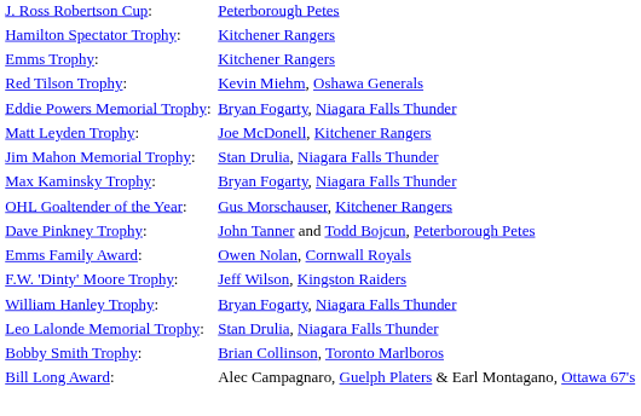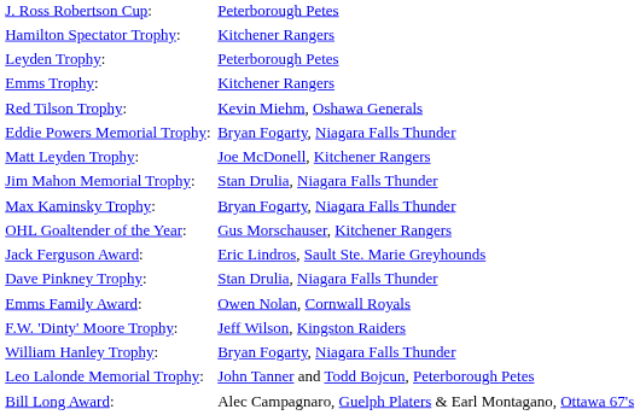 <table cellpadding="3" cellspacing="1">
 <tr>
 <td><a href='#'>J. Ross Robertson Cup</a>:</td>
 <td><a href='#'>Peterborough Petes</a></td>
 </tr>
 <tr>
 <td><a href='#'>Hamilton Spectator Trophy</a>:</td>
 <td><a href='#'>Kitchener Rangers</a></td>
+</tr>
+<tr>
+<td><a href='#'>Leyden Trophy</a>:</td>
+<td><a href='#'>Peterborough Petes</a></td>
 </tr>
 <tr>
 <td><a href='#'>Emms Trophy</a>:</td>
 <td><a href='#'>Kitchener Rangers</a></td>
 </tr>
 <tr>
 <td><a href='#'>Red Tilson Trophy</a>:</td>
 <td><a href='#'>Kevin Miehm</a>, <a href='#'>Oshawa Generals</a></td>
 </tr>
 <tr>
 <td><a href='#'>Eddie Powers Memorial Trophy</a>:</td>
 <td><a href='#'>Bryan Fogarty</a>, <a href='#'>Niagara Falls Thunder</a></td>
 </tr>
 <tr>
 <td><a href='#'>Matt Leyden Trophy</a>:</td>
 <td><a href='#'>Joe McDonell</a>, <a href='#'>Kitchener Rangers</a></td>
 </tr>
 <tr>
 <td><a href='#'>Jim Mahon Memorial Trophy</a>:</td>
 <td><a href='#'>Stan Drulia</a>, <a href='#'>Niagara Falls Thunder</a></td>
 </tr>
 <tr>
 <td><a href='#'>Max Kaminsky Trophy</a>:</td>
 <td><a href='#'>Bryan Fogarty</a>, <a href='#'>Niagara Falls Thunder</a></td>
 </tr>
 <tr>
 <td><a href='#'>OHL Goaltender of the Year</a>:</td>
 <td><a href='#'>Gus Morschauser</a>, <a href='#'>Kitchener Rangers</a></td>
 </tr>
 <tr>
+<td><a href='#'>Jack Ferguson Award</a>:</td>
+<td><a href='#'>Eric Lindros</a>, <a href='#'>Sault Ste. Marie Greyhounds</a></td>
+</tr>
+<tr>
 <td><a href='#'>Dave Pinkney Trophy</a>:</td>
-<td><a href='#'>John Tanner</a> and <a href='#'>Todd Bojcun</a>, <a href='#'>Peterborough Petes</a></td>
+<td><a href='#'>Stan Drulia</a>, <a href='#'>Niagara Falls Thunder</a></td>
 </tr>
 <tr>
 <td><a href='#'>Emms Family Award</a>:</td>
 <td><a href='#'>Owen Nolan</a>, <a href='#'>Cornwall Royals</a></td>
 </tr>
 <tr>
 <td><a href='#'>F.W. 'Dinty' Moore Trophy</a>:</td>
 <td><a href='#'>Jeff Wilson</a>, <a href='#'>Kingston Raiders</a></td>
 </tr>
 <tr>
 <td><a href='#'>William Hanley Trophy</a>:</td>
 <td><a href='#'>Bryan Fogarty</a>, <a href='#'>Niagara Falls Thunder</a></td>
 </tr>
 <tr>
 <td><a href='#'>Leo Lalonde Memorial Trophy</a>:</td>
-<td><a href='#'>Stan Drulia</a>, <a href='#'>Niagara Falls Thunder</a></td>
-</tr>
-<tr>
-<td><a href='#'>Bobby Smith Trophy</a>:</td>
-<td><a href='#'>Brian Collinson</a>, <a href='#'>Toronto Marlboros</a></td>
+<td><a href='#'>John Tanner</a> and <a href='#'>Todd Bojcun</a>, <a href='#'>Peterborough Petes</a></td>
 </tr>
 <tr>
 <td><a href='#'>Bill Long Award</a>:</td>
 <td>Alec Campagnaro, <a href='#'>Guelph Platers</a> & Earl Montagano, <a href='#'>Ottawa 67's</a></td>
 </tr>
 </table>
